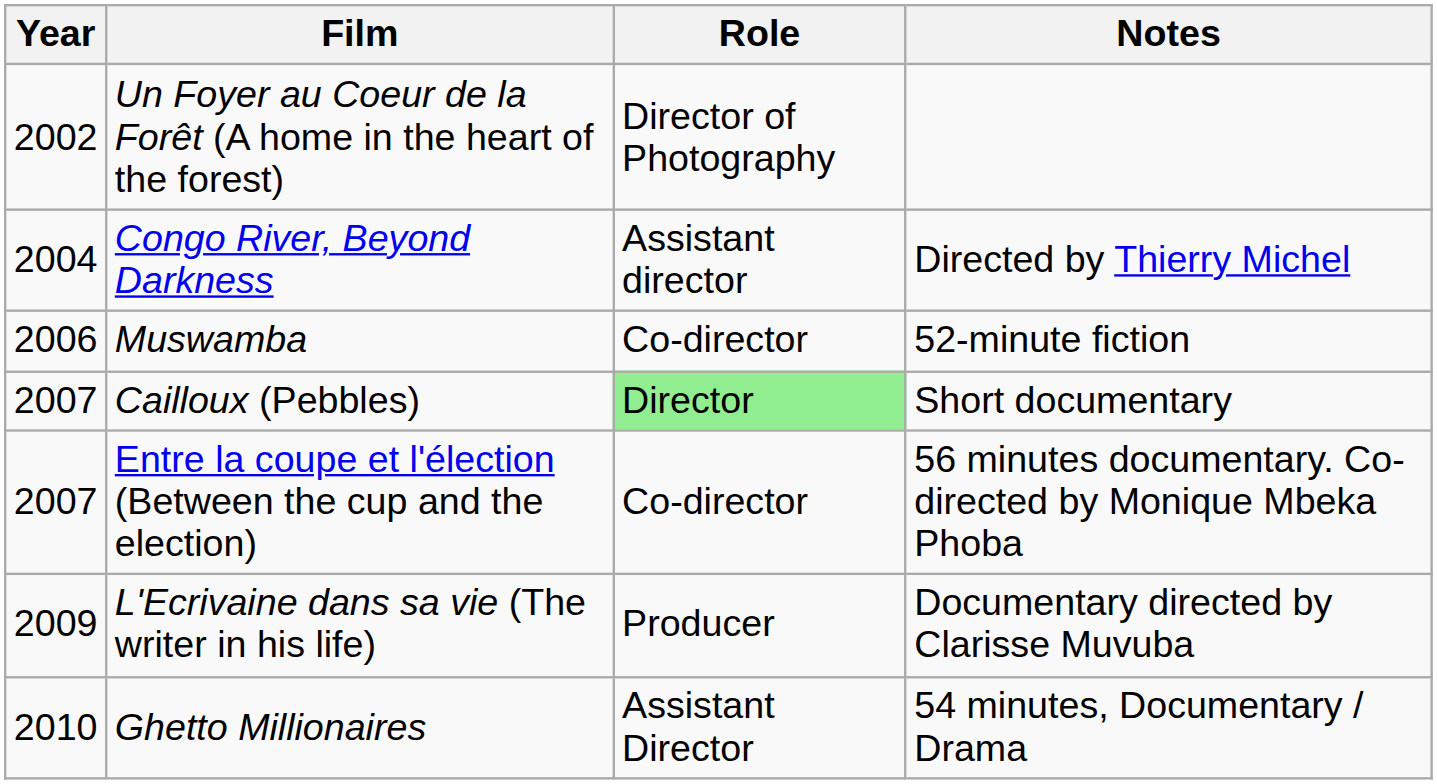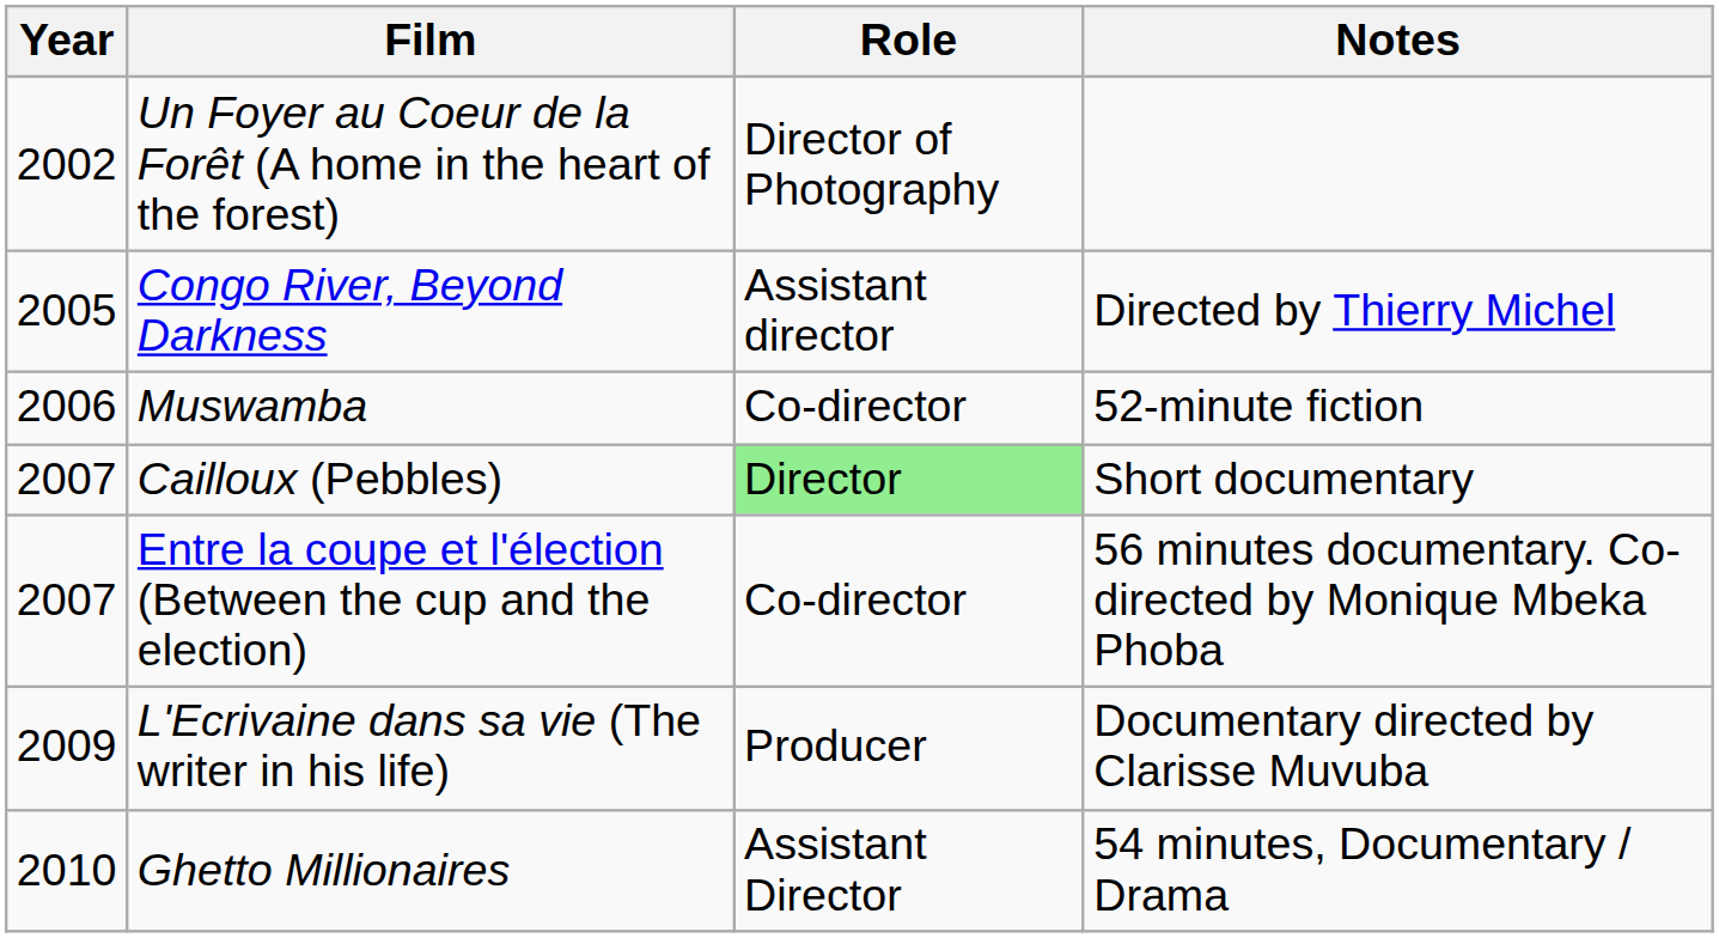 <table class=wikitable>
 <tr>
 <th>Year</th>
 <th>Film</th>
 <th>Role</th>
 <th>Notes</th>
 </tr>
 <tr>
 <td>2002</td>
 <td><em>Un Foyer au Coeur de la Forêt</em> (A home in the heart of the forest)</td>
 <td>Director of Photography</td>
 <td></td>
 </tr>
 <tr>
-<td>2004</td>
+<td>2005</td>
 <td><em><a href='#'>Congo River, Beyond Darkness</a></em></td>
 <td>Assistant  director</td>
 <td>Directed by <a href='#'>Thierry Michel</a></td>
 </tr>
 <tr>
 <td>2006</td>
 <td><em>Muswamba</em></td>
 <td>Co-director</td>
 <td>52-minute fiction</td>
 </tr>
 <tr>
 <td>2007</td>
 <td><em>Cailloux</em> (Pebbles)</td>
 <td style="background: lightgreen;">Director</td>
 <td>Short documentary</td>
 </tr>
 <tr>
 <td>2007</td>
 <td><a href='#'>Entre la coupe et l'élection</a> (Between the cup and the election)</td>
 <td>Co-director</td>
 <td>56 minutes documentary. Co-directed by Monique Mbeka Phoba</td>
 </tr>
 <tr>
 <td>2009</td>
 <td><em>L'Ecrivaine dans sa vie</em> (The writer in his life)</td>
 <td>Producer</td>
 <td>Documentary directed by Clarisse Muvuba</td>
 </tr>
 <tr>
 <td>2010</td>
 <td><em>Ghetto Millionaires</em></td>
 <td>Assistant Director</td>
 <td>54 minutes, Documentary / Drama</td>
 </tr>
 </table>
